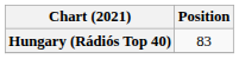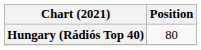 <table class="wikitable plainrowheaders" style="text-align:center">
 <tr>
 <th>Chart (2021)</th>
 <th>Position</th>
 </tr>
 <tr>
 <th scope="row">Hungary (Rádiós Top 40)</th>
-<td>83</td>
+<td>80</td>
 </tr>
 <tr>
 </tr>
 </table>
